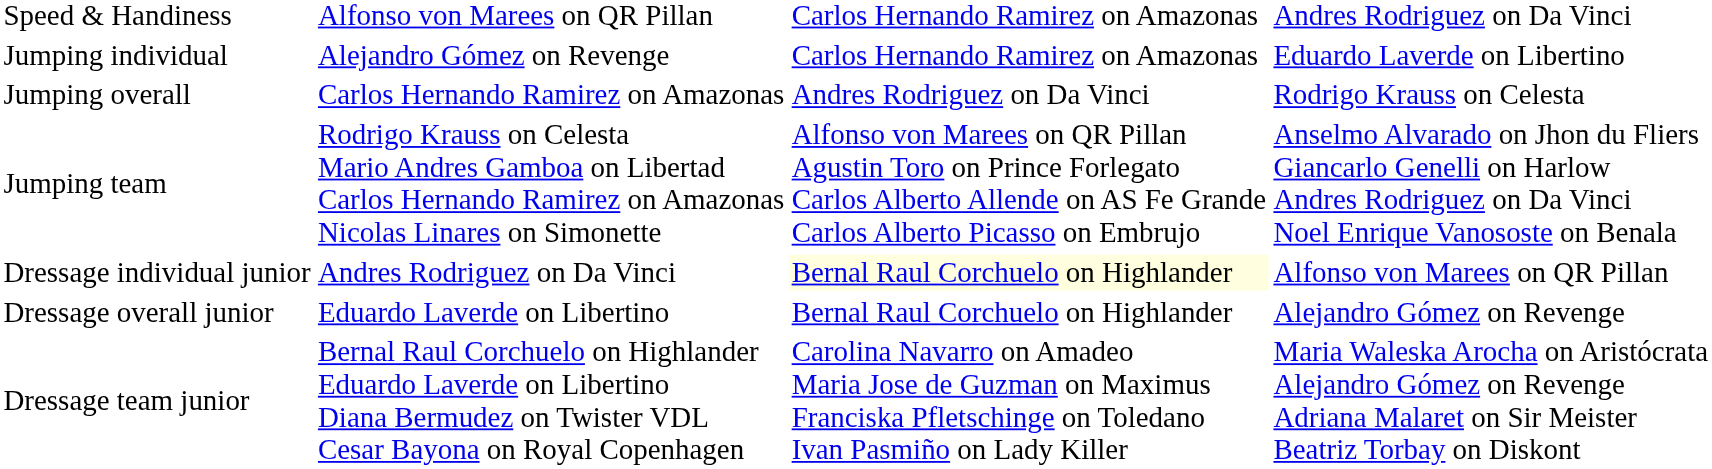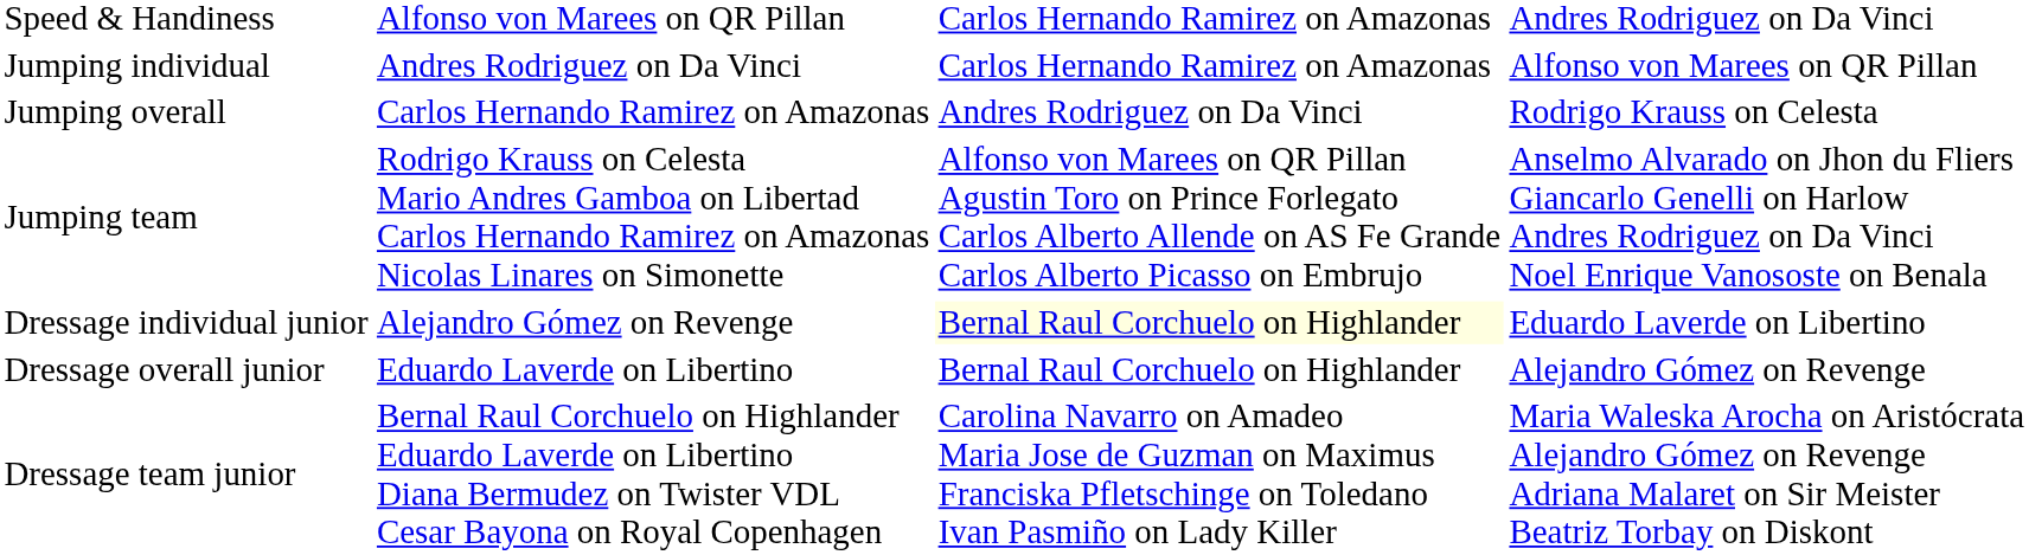 <table>
 <tr>
 <td>Speed & Handiness<br></td>
 <td><a href='#'>Alfonso von Marees</a> on QR Pillan<br><em></em></td>
 <td><a href='#'>Carlos Hernando Ramirez</a> on Amazonas<br><em></em></td>
 <td><a href='#'>Andres Rodriguez</a> on Da Vinci<br><em></em></td>
 </tr>
 <tr>
 <td>Jumping individual<br></td>
-<td><a href='#'>Alejandro Gómez</a> on Revenge<br><em></em></td>
+<td><a href='#'>Andres Rodriguez</a> on Da Vinci<br><em></em></td>
 <td><a href='#'>Carlos Hernando Ramirez</a> on Amazonas<br><em></em></td>
-<td><a href='#'>Eduardo Laverde</a> on Libertino<br><em></em></td>
+<td><a href='#'>Alfonso von Marees</a> on QR Pillan<br><em></em></td>
 </tr>
 <tr>
 <td>Jumping overall<br></td>
 <td><a href='#'>Carlos Hernando Ramirez</a> on Amazonas<br><em></em></td>
 <td><a href='#'>Andres Rodriguez</a> on Da Vinci<br><em></em></td>
 <td><a href='#'>Rodrigo Krauss</a> on Celesta<br><em></em></td>
 </tr>
 <tr>
 <td>Jumping team<br></td>
 <td><a href='#'>Rodrigo Krauss</a> on Celesta<br><a href='#'>Mario Andres Gamboa</a> on Libertad<br><a href='#'>Carlos Hernando Ramirez</a> on Amazonas<br><a href='#'>Nicolas Linares</a> on Simonette<br><em></em></td>
 <td><a href='#'>Alfonso von Marees</a> on QR Pillan<br><a href='#'>Agustin Toro</a> on Prince Forlegato<br><a href='#'>Carlos Alberto Allende</a> on AS Fe Grande<br><a href='#'>Carlos Alberto Picasso</a> on Embrujo<br><em></em></td>
 <td><a href='#'>Anselmo Alvarado</a> on Jhon du Fliers<br><a href='#'>Giancarlo Genelli</a> on Harlow<br><a href='#'>Andres Rodriguez</a> on Da Vinci<br><a href='#'>Noel Enrique Vanososte</a> on Benala<br><em></em></td>
 </tr>
 <tr>
 <td>Dressage individual junior<br></td>
-<td><a href='#'>Andres Rodriguez</a> on Da Vinci<br><em></em></td>
+<td><a href='#'>Alejandro Gómez</a> on Revenge<br><em></em></td>
 <td style="background: lightyellow;"><a href='#'>Bernal Raul Corchuelo</a> on Highlander<br><em></em></td>
-<td><a href='#'>Alfonso von Marees</a> on QR Pillan<br><em></em></td>
+<td><a href='#'>Eduardo Laverde</a> on Libertino<br><em></em></td>
 </tr>
 <tr>
 <td>Dressage overall junior<br></td>
 <td><a href='#'>Eduardo Laverde</a> on Libertino<br><em></em></td>
 <td><a href='#'>Bernal Raul Corchuelo</a> on  Highlander<br><em></em></td>
 <td><a href='#'>Alejandro Gómez</a> on Revenge<br><em></em></td>
 </tr>
 <tr>
 <td>Dressage team junior<br></td>
 <td><a href='#'>Bernal Raul Corchuelo</a> on Highlander<br><a href='#'>Eduardo Laverde</a> on Libertino<br><a href='#'>Diana Bermudez</a> on Twister VDL<br><a href='#'>Cesar Bayona</a> on Royal Copenhagen<br><em></em></td>
 <td><a href='#'>Carolina Navarro</a> on Amadeo<br><a href='#'>Maria Jose de Guzman</a> on Maximus<br><a href='#'>Franciska Pfletschinge</a> on Toledano<br><a href='#'>Ivan Pasmiño</a> on Lady Killer<br><em></em></td>
 <td><a href='#'>Maria Waleska Arocha</a> on Aristócrata<br><a href='#'>Alejandro Gómez</a> on Revenge<br><a href='#'>Adriana Malaret</a> on Sir Meister<br><a href='#'>Beatriz Torbay</a> on Diskont<br><em></em></td>
 </tr>
 <tr>
 </tr>
 </table>
